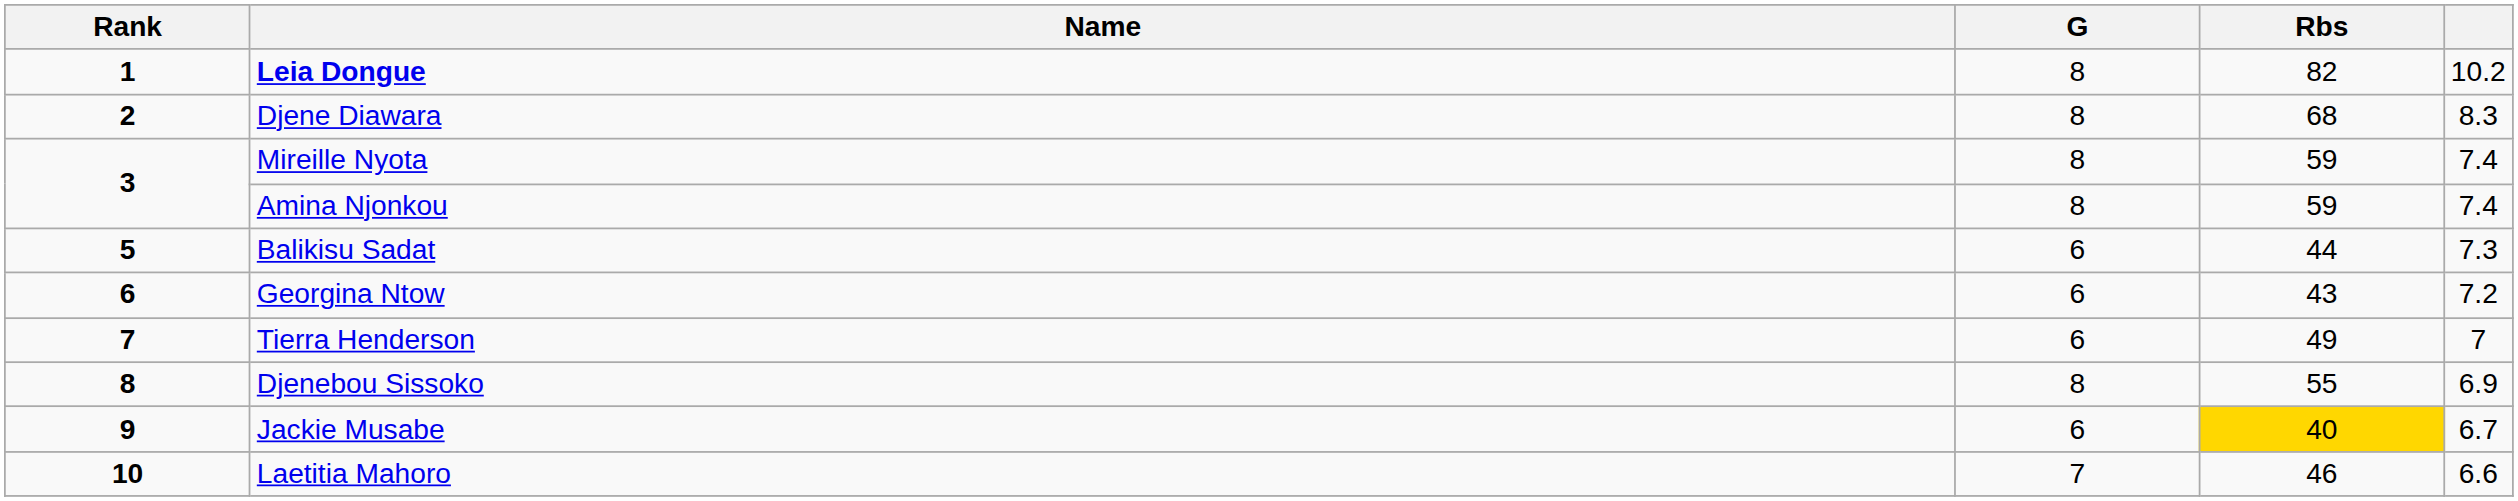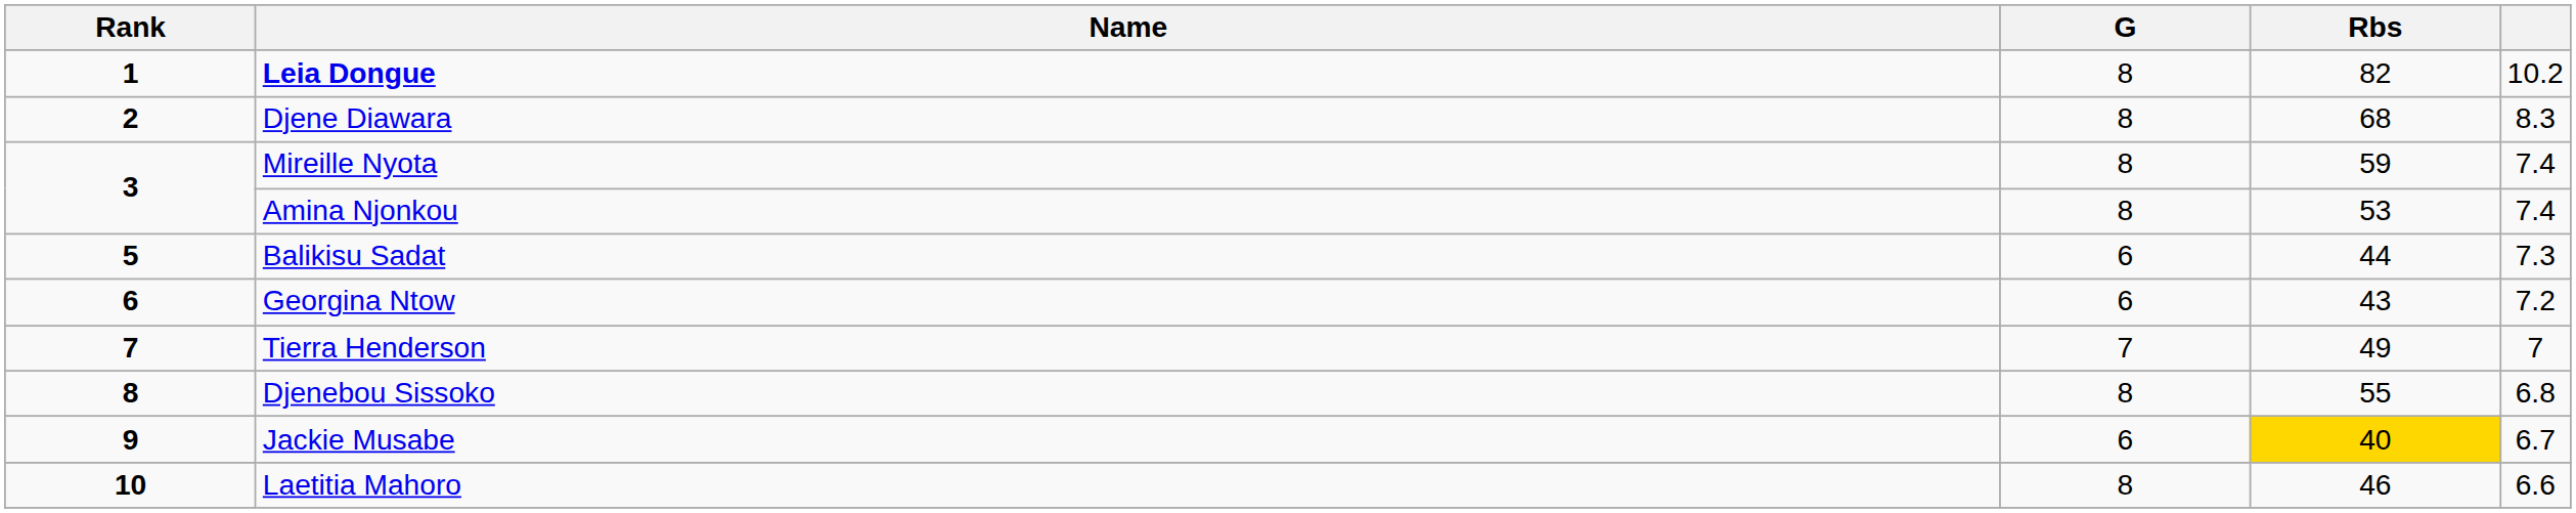 <table class="wikitable" style="width:90%;">
 <tr>
 <th style="width:10%;">Rank</th>
 <th style="width:70%;">Name</th>
 <th style="width:10%;">G</th>
 <th style="width:10%;">Rbs</th>
 <th style="width:10%;"></th>
 </tr>
 <tr align=center>
 <td><strong>1</strong></td>
 <td align=left> <strong><a href='#'>Leia Dongue</a></strong></td>
 <td>8</td>
 <td>82</td>
 <td>10.2</td>
 </tr>
 <tr align=center>
 <td><strong>2</strong></td>
 <td align=left> <a href='#'>Djene Diawara</a></td>
 <td>8</td>
 <td>68</td>
 <td>8.3</td>
 </tr>
 <tr align=center>
 <td rowspan=2><strong>3</strong></td>
 <td align=left> <a href='#'>Mireille Nyota</a></td>
 <td>8</td>
 <td>59</td>
 <td>7.4</td>
 </tr>
 <tr align=center>
 <td align=left> <a href='#'>Amina Njonkou</a></td>
 <td>8</td>
-<td>59</td>
+<td>53</td>
 <td>7.4</td>
 </tr>
 <tr align=center>
 <td><strong>5</strong></td>
 <td align=left> <a href='#'>Balikisu Sadat</a></td>
 <td>6</td>
 <td>44</td>
 <td>7.3</td>
 </tr>
 <tr align=center>
 <td><strong>6</strong></td>
 <td align=left> <a href='#'>Georgina Ntow</a></td>
 <td>6</td>
 <td>43</td>
 <td>7.2</td>
 </tr>
 <tr align=center>
 <td><strong>7</strong></td>
 <td align=left> <a href='#'>Tierra Henderson</a></td>
-<td>6</td>
+<td>7</td>
 <td>49</td>
 <td>7</td>
 </tr>
 <tr align=center>
 <td><strong>8</strong></td>
 <td align=left> <a href='#'>Djenebou Sissoko</a></td>
 <td>8</td>
 <td>55</td>
-<td>6.9</td>
+<td>6.8</td>
 </tr>
 <tr align=center>
 <td><strong>9</strong></td>
 <td align=left> <a href='#'>Jackie Musabe</a></td>
 <td>6</td>
 <td style="background: gold;">40</td>
 <td>6.7</td>
 </tr>
 <tr align=center>
 <td><strong>10</strong></td>
 <td align=left> <a href='#'>Laetitia Mahoro</a></td>
-<td>7</td>
+<td>8</td>
 <td>46</td>
 <td>6.6</td>
 </tr>
 </table>
